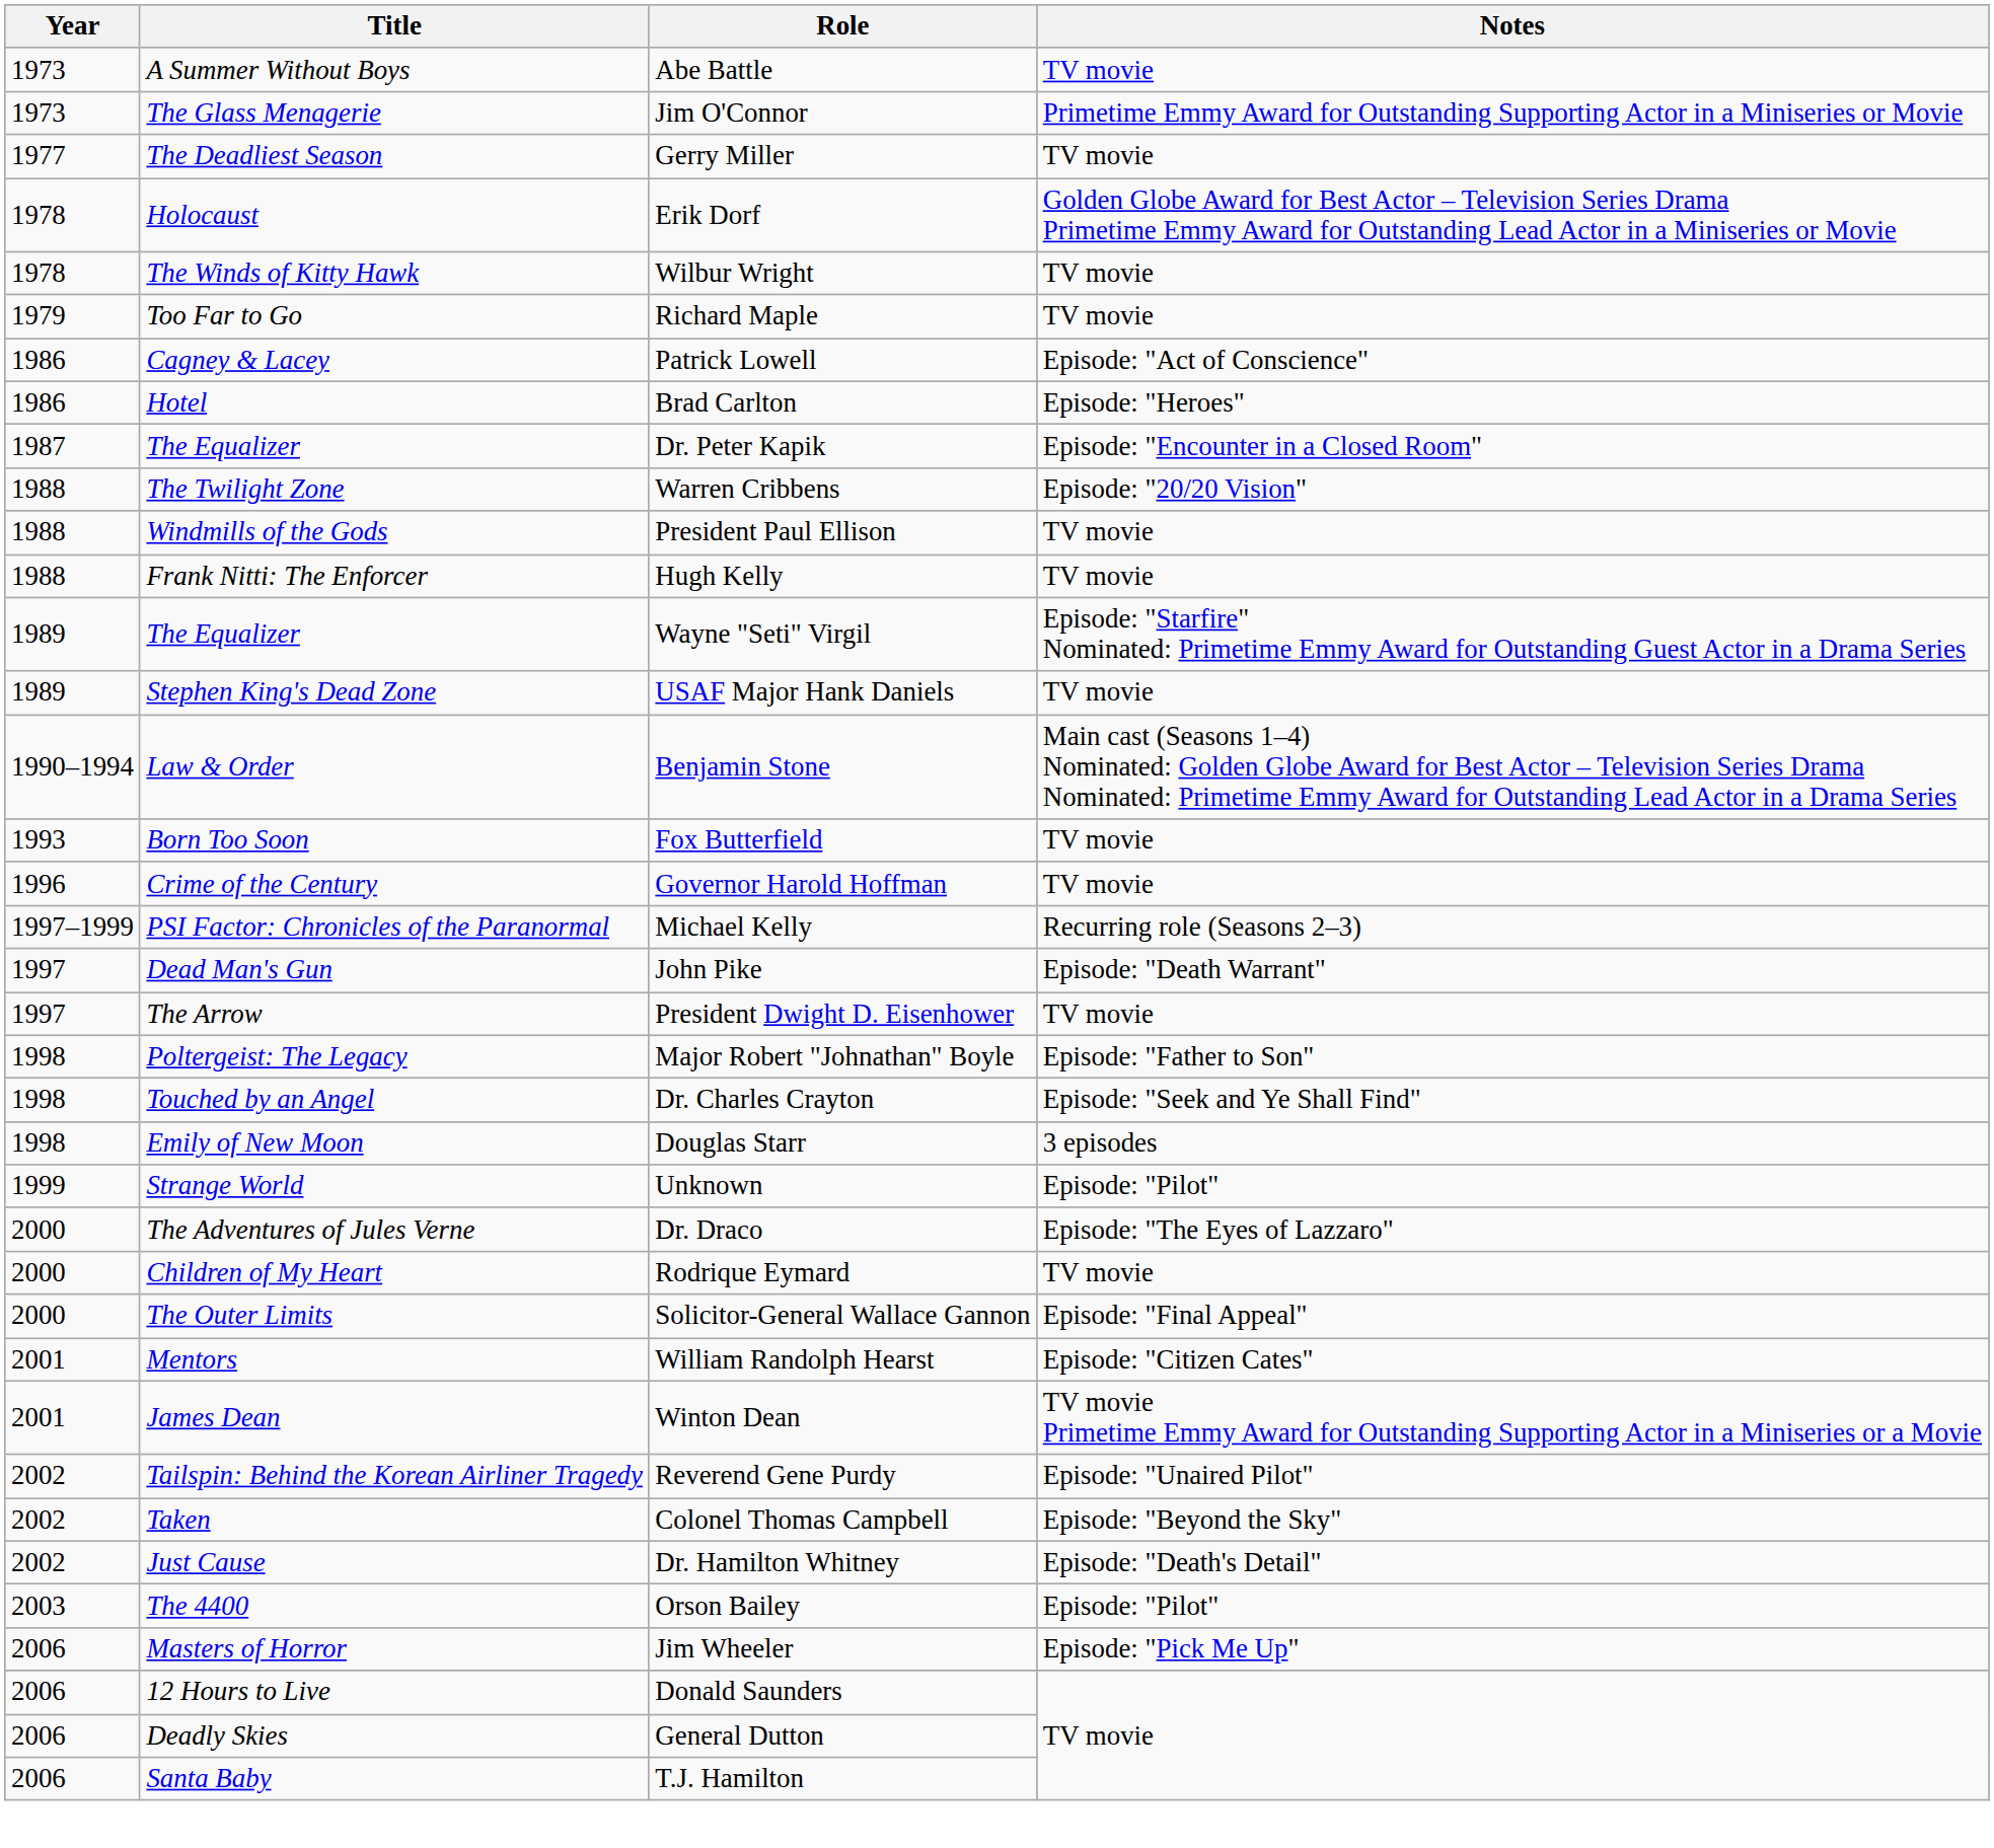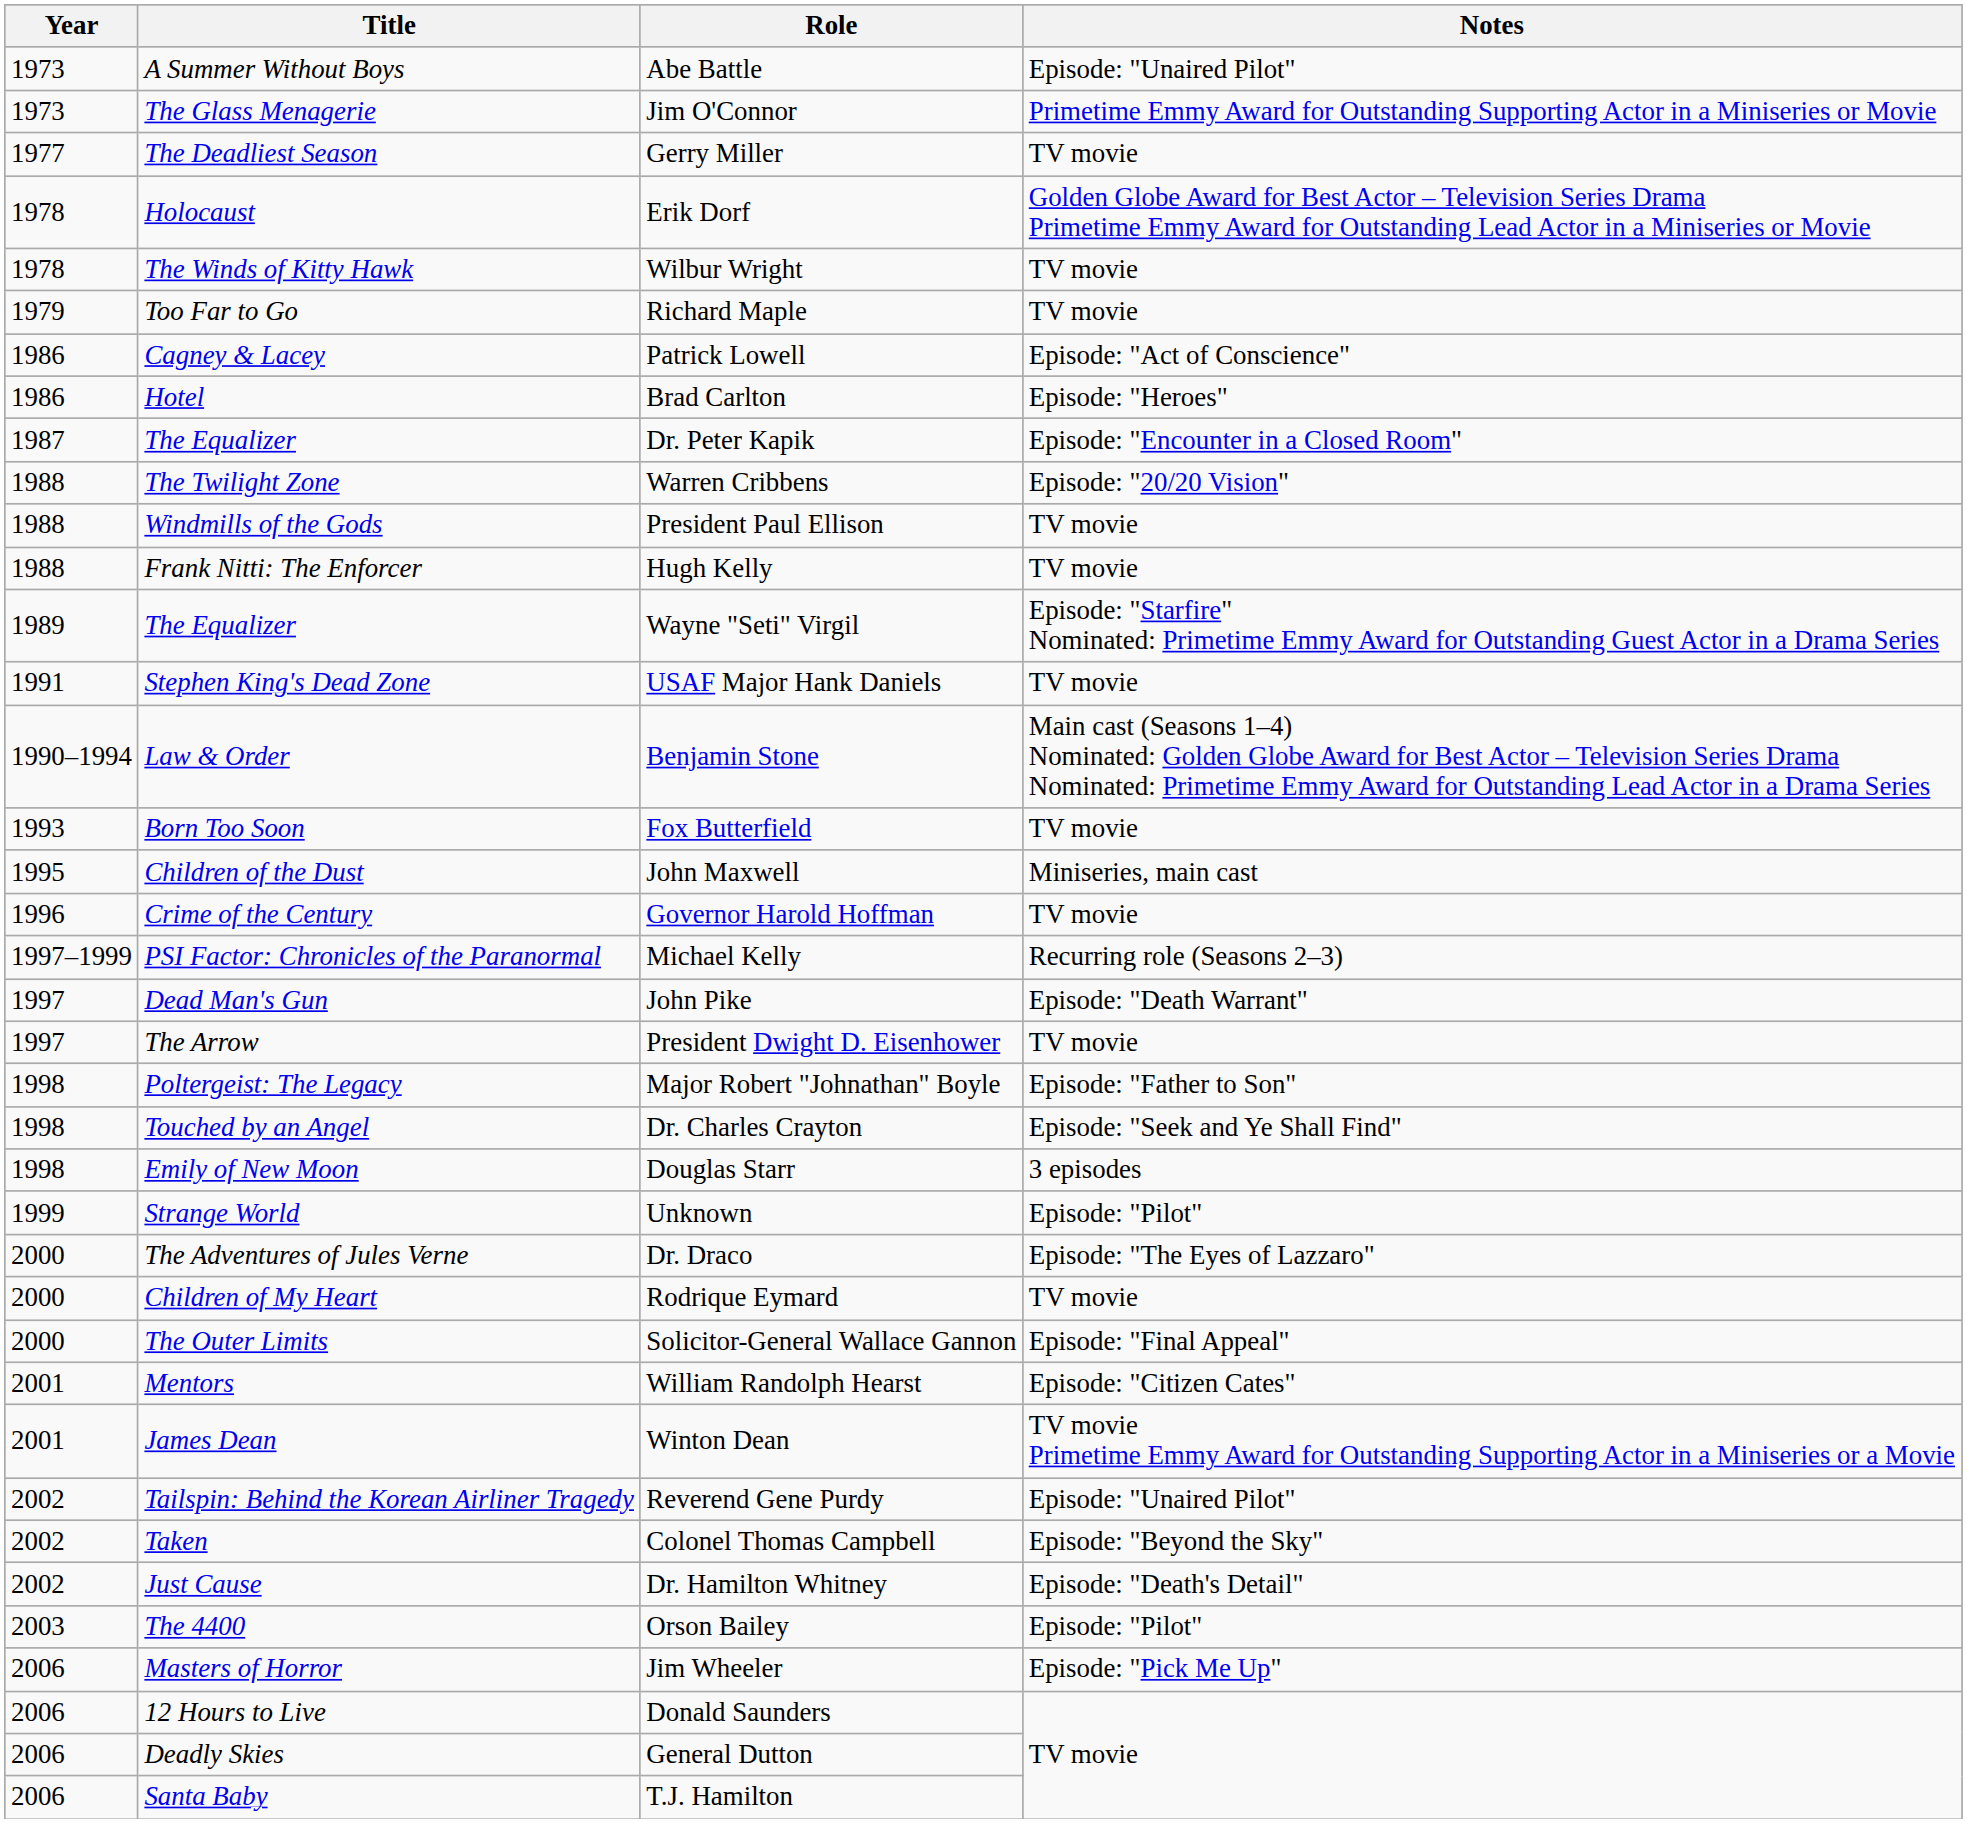 <table class="wikitable sortable">
 <tr>
 <th>Year</th>
 <th>Title</th>
 <th>Role</th>
 <th class="unsortable">Notes</th>
 </tr>
 <tr>
 <td>1973</td>
 <td><em>A Summer Without Boys</em></td>
 <td>Abe Battle</td>
-<td><a href='#'>TV movie</a></td>
+<td>Episode: "Unaired Pilot"</td>
 </tr>
 <tr>
 <td>1973</td>
 <td><em><a href='#'>The Glass Menagerie</a></em></td>
 <td>Jim O'Connor</td>
 <td><a href='#'>Primetime Emmy Award for Outstanding Supporting Actor in a Miniseries or Movie</a></td>
 </tr>
 <tr>
 <td>1977</td>
 <td><em><a href='#'>The Deadliest Season</a></em></td>
 <td>Gerry Miller</td>
 <td>TV movie</td>
 </tr>
 <tr>
 <td>1978</td>
 <td><em><a href='#'>Holocaust</a></em></td>
 <td>Erik Dorf</td>
 <td><a href='#'>Golden Globe Award for Best Actor – Television Series Drama</a><br><a href='#'>Primetime Emmy Award for Outstanding Lead Actor in a Miniseries or Movie</a></td>
 </tr>
 <tr>
 <td>1978</td>
 <td><em><a href='#'>The Winds of Kitty Hawk</a></em></td>
 <td>Wilbur Wright</td>
 <td>TV movie</td>
 </tr>
 <tr>
 <td>1979</td>
 <td><em>Too Far to Go</em></td>
 <td>Richard Maple</td>
 <td>TV movie</td>
 </tr>
 <tr>
 <td>1986</td>
 <td><em><a href='#'>Cagney & Lacey</a></em></td>
 <td>Patrick Lowell</td>
 <td>Episode: "Act of Conscience"</td>
 </tr>
 <tr>
 <td>1986</td>
 <td><em><a href='#'>Hotel</a></em></td>
 <td>Brad Carlton</td>
 <td>Episode: "Heroes"</td>
 </tr>
 <tr>
 <td>1987</td>
 <td><em><a href='#'>The Equalizer</a></em></td>
 <td>Dr. Peter Kapik</td>
 <td>Episode: "<a href='#'>Encounter in a Closed Room</a>"</td>
 </tr>
 <tr>
 <td>1988</td>
 <td><em><a href='#'>The Twilight Zone</a></em></td>
 <td>Warren Cribbens</td>
 <td>Episode: "<a href='#'>20/20 Vision</a>"</td>
 </tr>
 <tr>
 <td>1988</td>
 <td><em><a href='#'>Windmills of the Gods</a></em></td>
 <td>President Paul Ellison</td>
 <td>TV movie</td>
 </tr>
 <tr>
 <td>1988</td>
 <td><em>Frank Nitti: The Enforcer</em></td>
 <td>Hugh Kelly</td>
 <td>TV movie</td>
 </tr>
 <tr>
 <td>1989</td>
 <td><em><a href='#'>The Equalizer</a></em></td>
 <td>Wayne "Seti" Virgil</td>
 <td>Episode: "<a href='#'>Starfire</a>"<br>Nominated: <a href='#'>Primetime Emmy Award for Outstanding Guest Actor in a Drama Series</a></td>
 </tr>
 <tr>
-<td>1989</td>
+<td>1991</td>
 <td><em><a href='#'>Stephen King's Dead Zone</a></em></td>
 <td><a href='#'>USAF</a> Major Hank Daniels</td>
 <td>TV movie</td>
 </tr>
 <tr>
 <td>1990–1994</td>
 <td><em><a href='#'>Law & Order</a></em></td>
 <td><a href='#'>Benjamin Stone</a></td>
 <td>Main cast (Seasons 1–4)<br>Nominated: <a href='#'>Golden Globe Award for Best Actor – Television Series Drama</a><br>Nominated: <a href='#'>Primetime Emmy Award for Outstanding Lead Actor in a Drama Series</a> </td>
 </tr>
 <tr>
 <td>1993</td>
 <td><em><a href='#'>Born Too Soon</a></em></td>
 <td><a href='#'>Fox Butterfield</a></td>
 <td>TV movie</td>
+</tr>
+<tr>
+<td>1995</td>
+<td><em><a href='#'>Children of the Dust</a></em></td>
+<td>John Maxwell</td>
+<td>Miniseries, main cast</td>
 </tr>
 <tr>
 <td>1996</td>
 <td><em><a href='#'>Crime of the Century</a></em></td>
 <td><a href='#'>Governor Harold Hoffman</a></td>
 <td>TV movie</td>
 </tr>
 <tr>
 <td>1997–1999</td>
 <td><em><a href='#'>PSI Factor: Chronicles of the Paranormal</a></em></td>
 <td>Michael Kelly</td>
 <td>Recurring role (Seasons 2–3)</td>
 </tr>
 <tr>
 <td>1997</td>
 <td><em><a href='#'>Dead Man's Gun</a></em></td>
 <td>John Pike</td>
 <td>Episode: "Death Warrant"</td>
 </tr>
 <tr>
 <td>1997</td>
 <td><em>The Arrow</em></td>
 <td>President <a href='#'>Dwight D. Eisenhower</a></td>
 <td>TV movie</td>
 </tr>
 <tr>
 <td>1998</td>
 <td><em><a href='#'>Poltergeist: The Legacy</a></em></td>
 <td>Major Robert "Johnathan" Boyle</td>
 <td>Episode: "Father to Son"</td>
 </tr>
 <tr>
 <td>1998</td>
 <td><em><a href='#'>Touched by an Angel</a></em></td>
 <td>Dr. Charles Crayton</td>
 <td>Episode: "Seek and Ye Shall Find"</td>
 </tr>
 <tr>
 <td>1998</td>
 <td><em><a href='#'>Emily of New Moon</a></em></td>
 <td>Douglas Starr</td>
 <td>3 episodes</td>
 </tr>
 <tr>
 <td>1999</td>
 <td><em><a href='#'>Strange World</a></em></td>
 <td>Unknown</td>
 <td>Episode: "Pilot"</td>
 </tr>
 <tr>
 <td>2000</td>
 <td><em>The Adventures of Jules Verne</em></td>
 <td>Dr. Draco</td>
 <td>Episode: "The Eyes of Lazzaro"</td>
 </tr>
 <tr>
 <td>2000</td>
 <td><em><a href='#'>Children of My Heart</a></em></td>
 <td>Rodrique Eymard</td>
 <td>TV movie</td>
 </tr>
 <tr>
 <td>2000</td>
 <td><em><a href='#'>The Outer Limits</a></em></td>
 <td>Solicitor-General Wallace Gannon</td>
 <td>Episode: "Final Appeal"</td>
 </tr>
 <tr>
 <td>2001</td>
 <td><em><a href='#'>Mentors</a></em></td>
 <td>William Randolph Hearst</td>
 <td>Episode: "Citizen Cates"</td>
 </tr>
 <tr>
 <td>2001</td>
 <td><em><a href='#'>James Dean</a></em></td>
 <td>Winton Dean</td>
 <td>TV movie<br><a href='#'>Primetime Emmy Award for Outstanding Supporting Actor in a Miniseries or a Movie</a></td>
 </tr>
 <tr>
 <td>2002</td>
 <td><em><a href='#'>Tailspin: Behind the Korean Airliner Tragedy</a></em></td>
 <td>Reverend Gene Purdy</td>
 <td>Episode: "Unaired Pilot"</td>
 </tr>
 <tr>
 <td>2002</td>
 <td><em><a href='#'>Taken</a></em></td>
 <td>Colonel Thomas Campbell</td>
 <td>Episode: "Beyond the Sky"</td>
 </tr>
 <tr>
 <td>2002</td>
 <td><em><a href='#'>Just Cause</a></em></td>
 <td>Dr. Hamilton Whitney</td>
 <td>Episode: "Death's Detail"</td>
 </tr>
 <tr>
 <td>2003</td>
 <td><em><a href='#'>The 4400</a></em></td>
 <td>Orson Bailey</td>
 <td>Episode: "Pilot"</td>
 </tr>
 <tr>
 <td>2006</td>
 <td><em><a href='#'>Masters of Horror</a></em></td>
 <td>Jim Wheeler</td>
 <td>Episode: "<a href='#'>Pick Me Up</a>"</td>
 </tr>
 <tr>
 <td>2006</td>
 <td><em>12 Hours to Live</em></td>
 <td>Donald Saunders</td>
 <td rowspan=3>TV movie</td>
 </tr>
 <tr>
 <td>2006</td>
 <td><em>Deadly Skies</em></td>
 <td>General Dutton</td>
 </tr>
 <tr>
 <td>2006</td>
 <td><em><a href='#'>Santa Baby</a></em></td>
 <td>T.J. Hamilton</td>
 </tr>
 </table>
